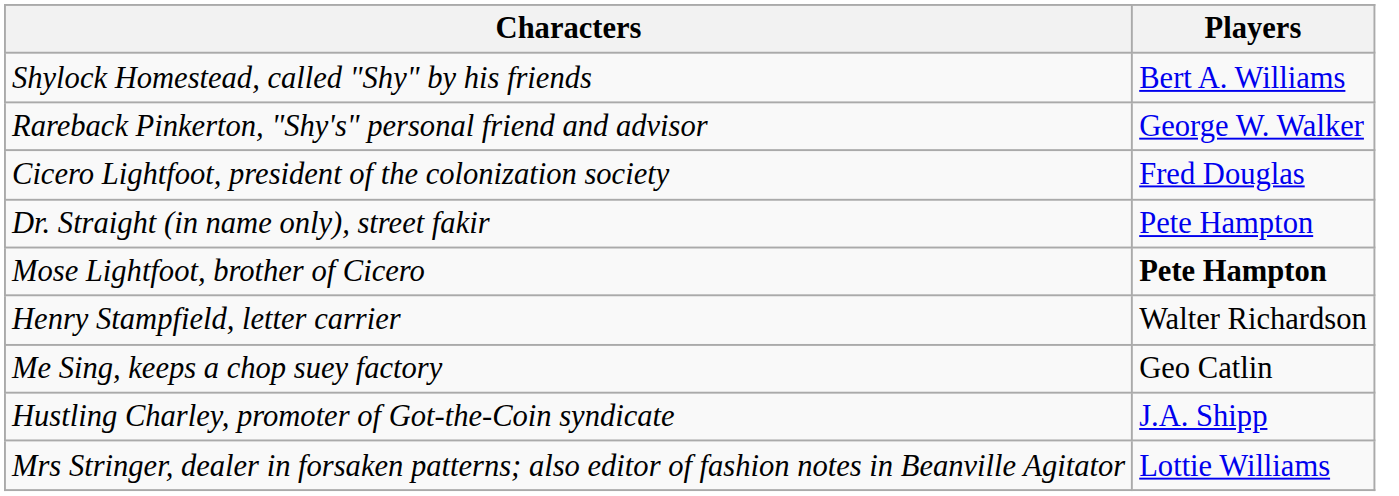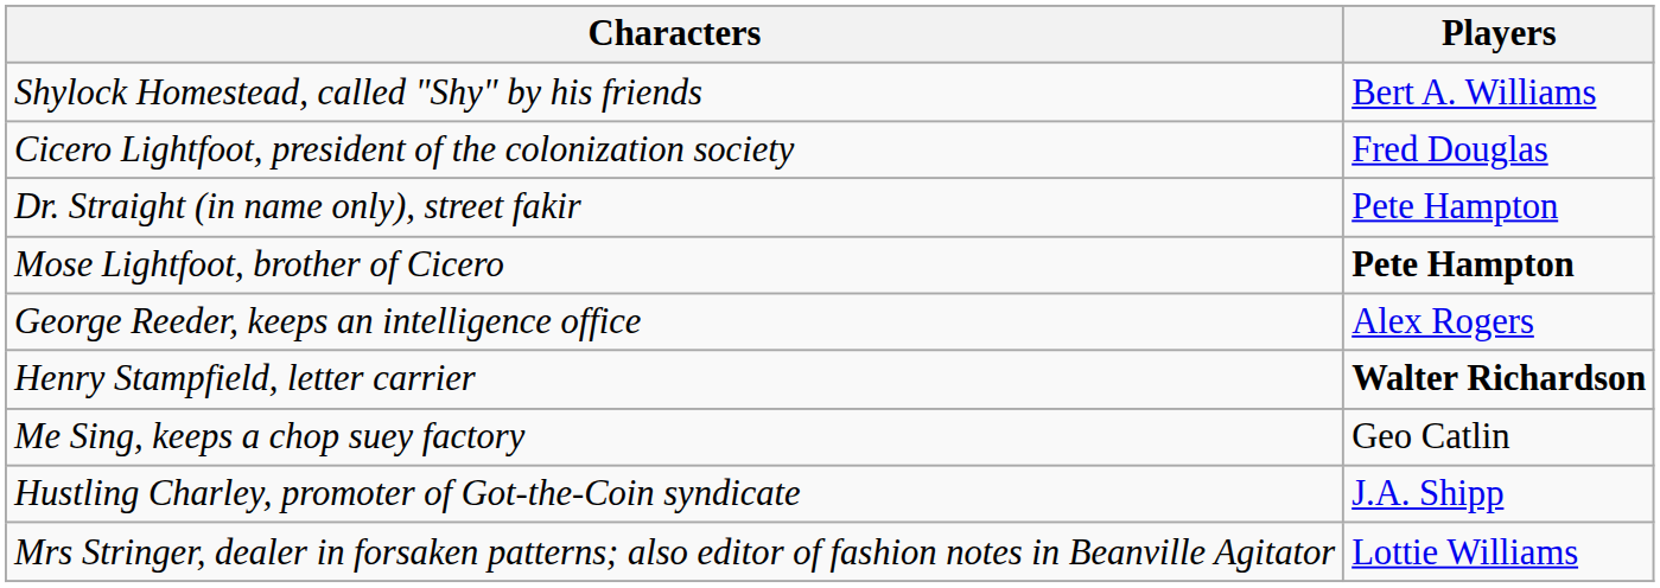 <table class="wikitable">
 <tr>
 <th>Characters</th>
 <th>Players</th>
 </tr>
 <tr>
 <td><em>Shylock Homestead, called "Shy" by his friends</em></td>
 <td><a href='#'>Bert A. Williams</a></td>
-</tr>
-<tr>
-<td><em>Rareback Pinkerton, "Shy's" personal friend and advisor</em></td>
-<td><a href='#'>George W. Walker</a></td>
 </tr>
 <tr>
 <td><em>Cicero Lightfoot, president of the colonization society</em></td>
 <td><a href='#'>Fred Douglas</a></td>
 </tr>
 <tr>
 <td><em>Dr. Straight (in name only), street fakir</em></td>
 <td><a href='#'>Pete Hampton</a></td>
 </tr>
 <tr>
 <td><em>Mose Lightfoot, brother of Cicero</em></td>
 <td><strong>Pete Hampton</strong></td>
 </tr>
 <tr>
+<td><em>George Reeder, keeps an intelligence office</em></td>
+<td><a href='#'>Alex Rogers</a></td>
+</tr>
+<tr>
 <td><em>Henry Stampfield, letter carrier</em></td>
-<td>Walter Richardson</td>
+<td><strong>Walter Richardson</strong></td>
 </tr>
 <tr>
 <td><em>Me Sing, keeps a chop suey factory</em></td>
 <td>Geo Catlin</td>
 </tr>
 <tr>
 <td><em>Hustling Charley, promoter of Got-the-Coin syndicate</em></td>
 <td><a href='#'>J.A. Shipp</a></td>
 </tr>
 <tr>
 <td><em>Mrs Stringer, dealer in forsaken patterns; also editor of fashion notes in Beanville Agitator</em></td>
 <td><a href='#'>Lottie Williams</a></td>
 </tr>
 </table>
